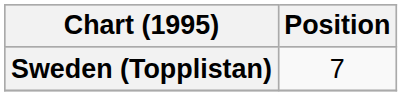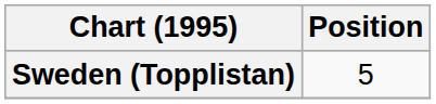 <table class="wikitable plainrowheaders" style="text-align:center">
 <tr>
 <th>Chart (1995)</th>
 <th>Position</th>
 </tr>
 <tr>
 <th scope="row">Sweden (Topplistan)</th>
-<td>7</td>
+<td>5</td>
 </tr>
 <tr>
 </tr>
 </table>
